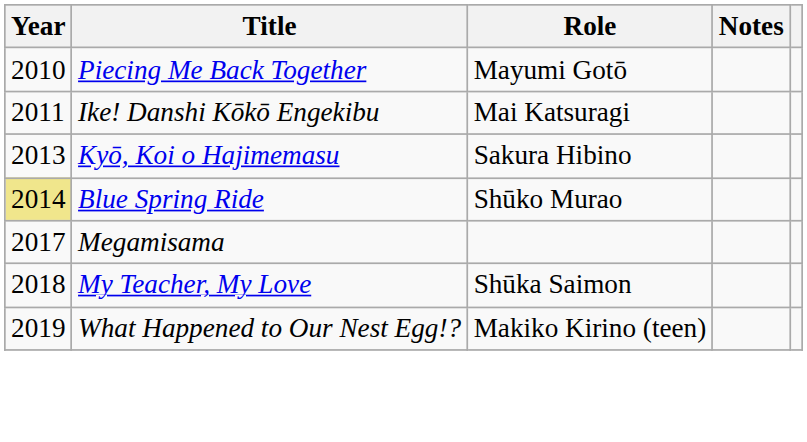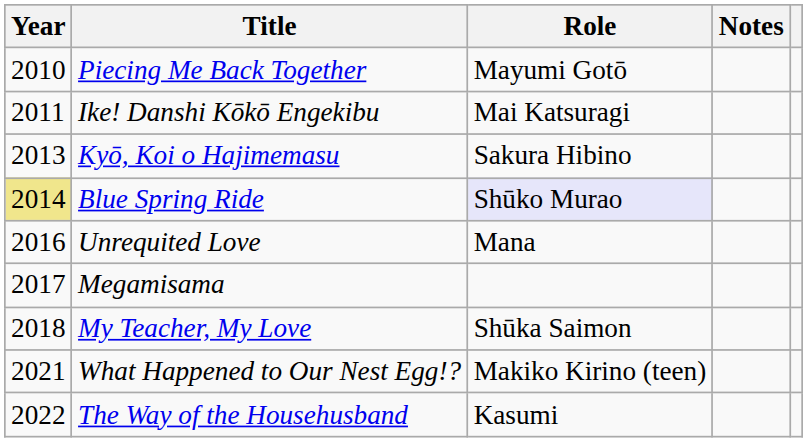 <table class="wikitable plainrowheaders sortable">
 <tr>
 <th>Year</th>
 <th>Title</th>
 <th>Role</th>
 <th class="unsortable">Notes</th>
 <th class="unsortable"></th>
 </tr>
 <tr>
 <td>2010</td>
 <td><em><a href='#'>Piecing Me Back Together</a></em></td>
 <td>Mayumi Gotō</td>
 <td></td>
 <td></td>
 </tr>
 <tr>
 <td>2011</td>
 <td><em>Ike! Danshi Kōkō Engekibu</em></td>
 <td>Mai Katsuragi</td>
 <td></td>
 <td></td>
 </tr>
 <tr>
 <td>2013</td>
 <td><em><a href='#'>Kyō, Koi o Hajimemasu</a></em></td>
 <td>Sakura Hibino</td>
 <td></td>
 <td></td>
 </tr>
 <tr>
 <td style="background: khaki;">2014</td>
 <td><em><a href='#'>Blue Spring Ride</a></em></td>
-<td>Shūko Murao</td>
+<td style="background: lavender;">Shūko Murao</td>
+<td></td>
+<td></td>
+</tr>
+<tr>
+<td>2016</td>
+<td><em>Unrequited Love</em></td>
+<td>Mana</td>
 <td></td>
 <td></td>
 </tr>
 <tr>
 <td>2017</td>
 <td><em>Megamisama</em></td>
 <td></td>
 <td></td>
 <td></td>
 </tr>
 <tr>
 <td>2018</td>
 <td><em><a href='#'>My Teacher, My Love</a></em></td>
 <td>Shūka Saimon</td>
 <td></td>
 <td></td>
 </tr>
 <tr>
-<td>2019</td>
+<td>2021</td>
 <td><em>What Happened to Our Nest Egg!?</em></td>
 <td>Makiko Kirino (teen)</td>
 <td></td>
 <td></td>
 </tr>
+<tr>
+<td>2022</td>
+<td><em><a href='#'>The Way of the Househusband</a></em></td>
+<td>Kasumi</td>
+<td></td>
+<td></td>
+</tr>
 </table>
